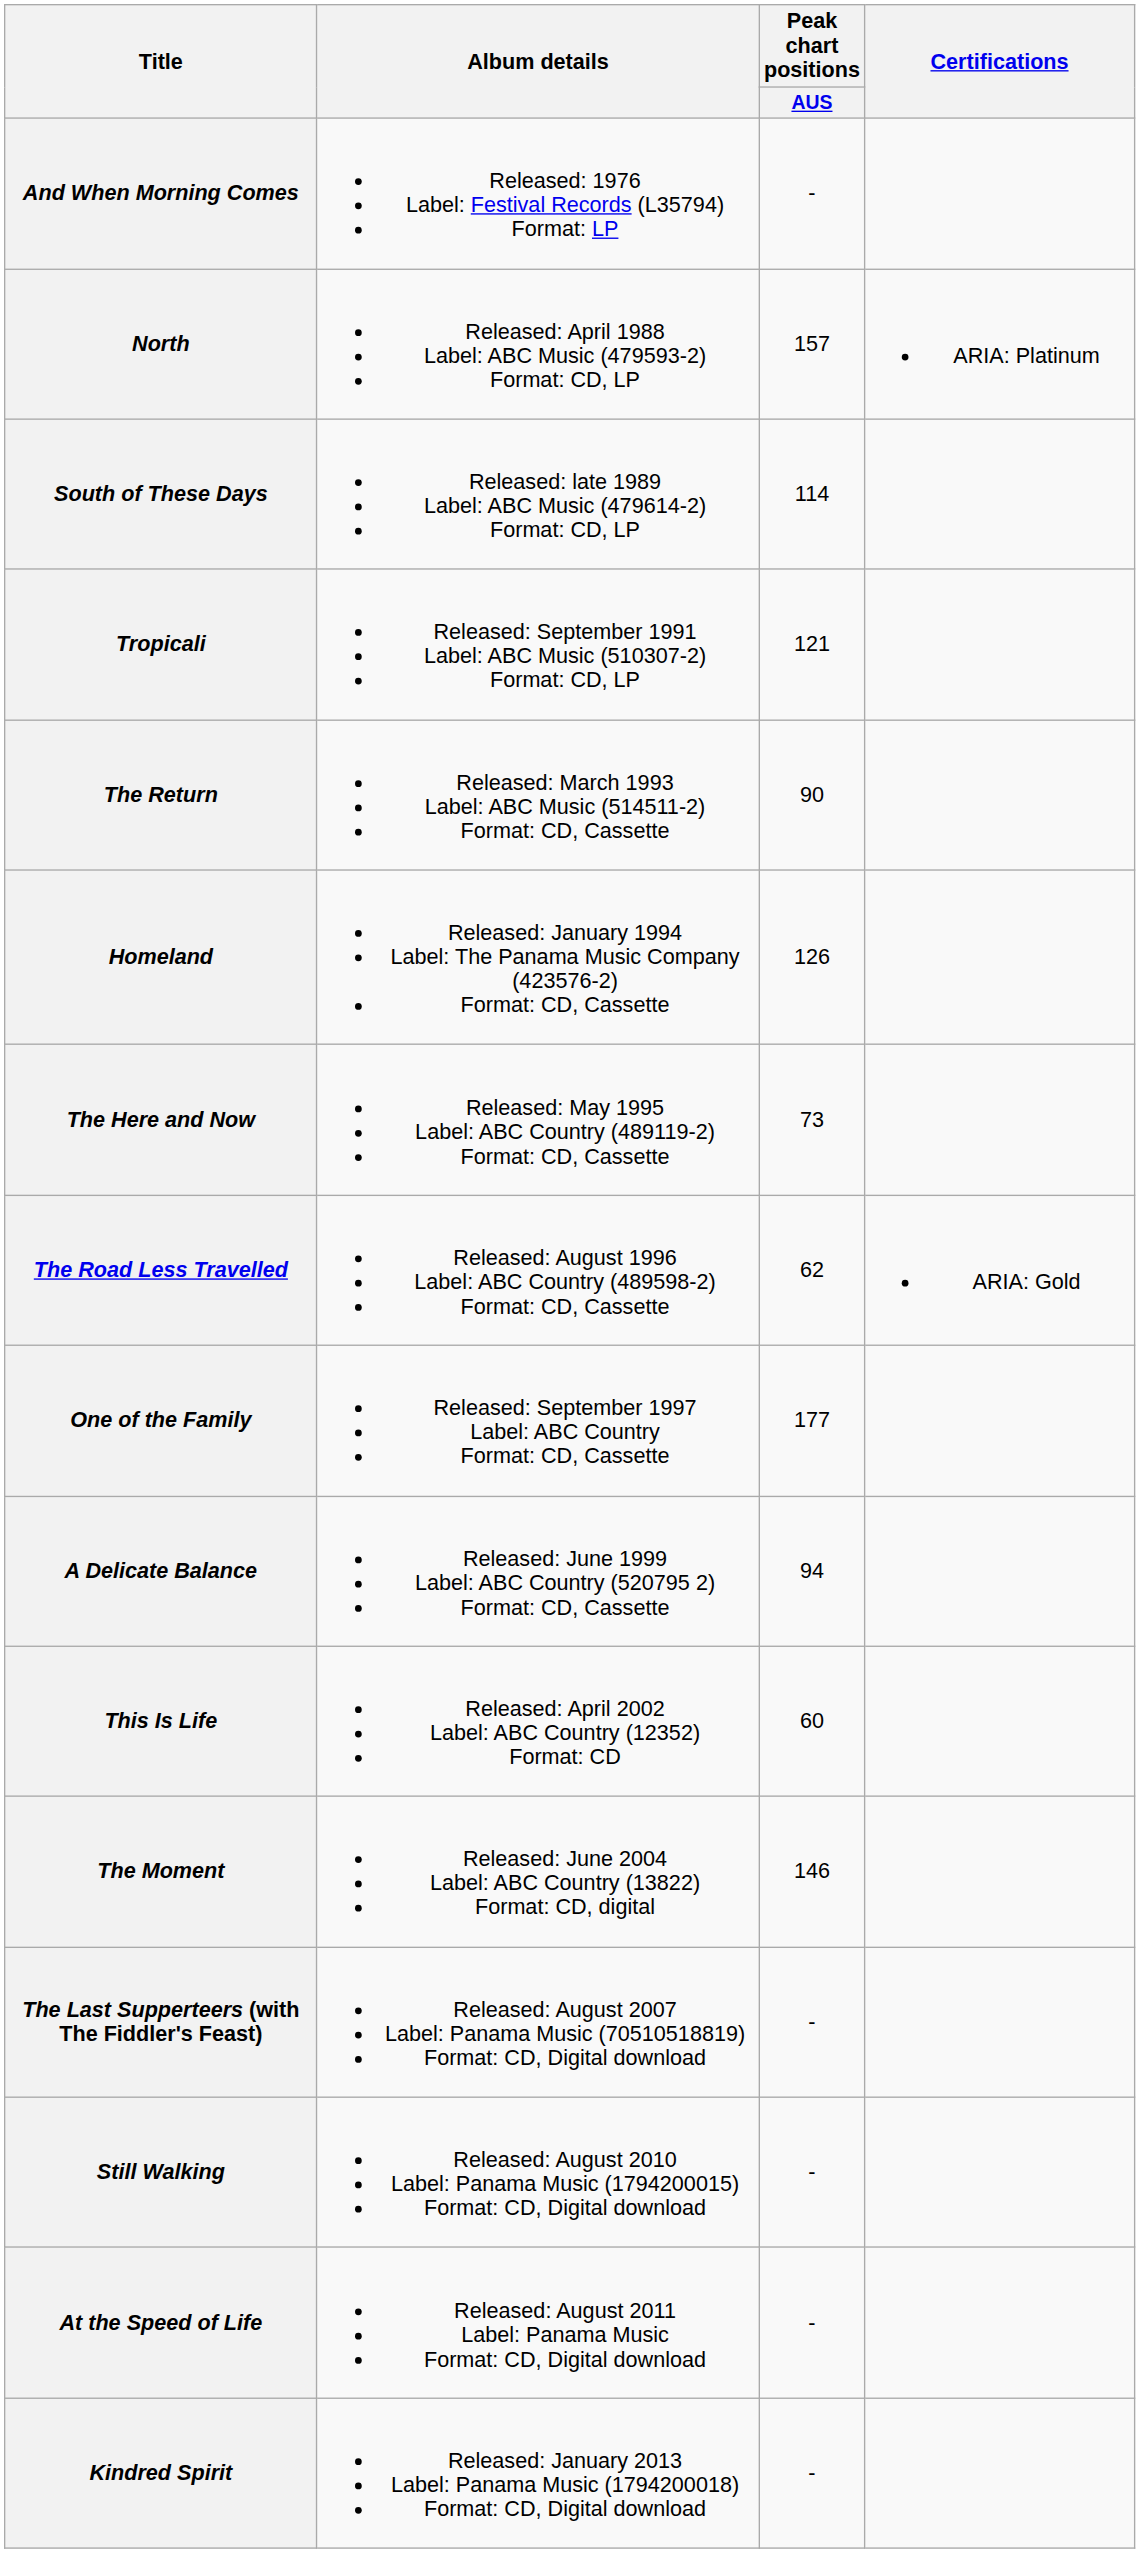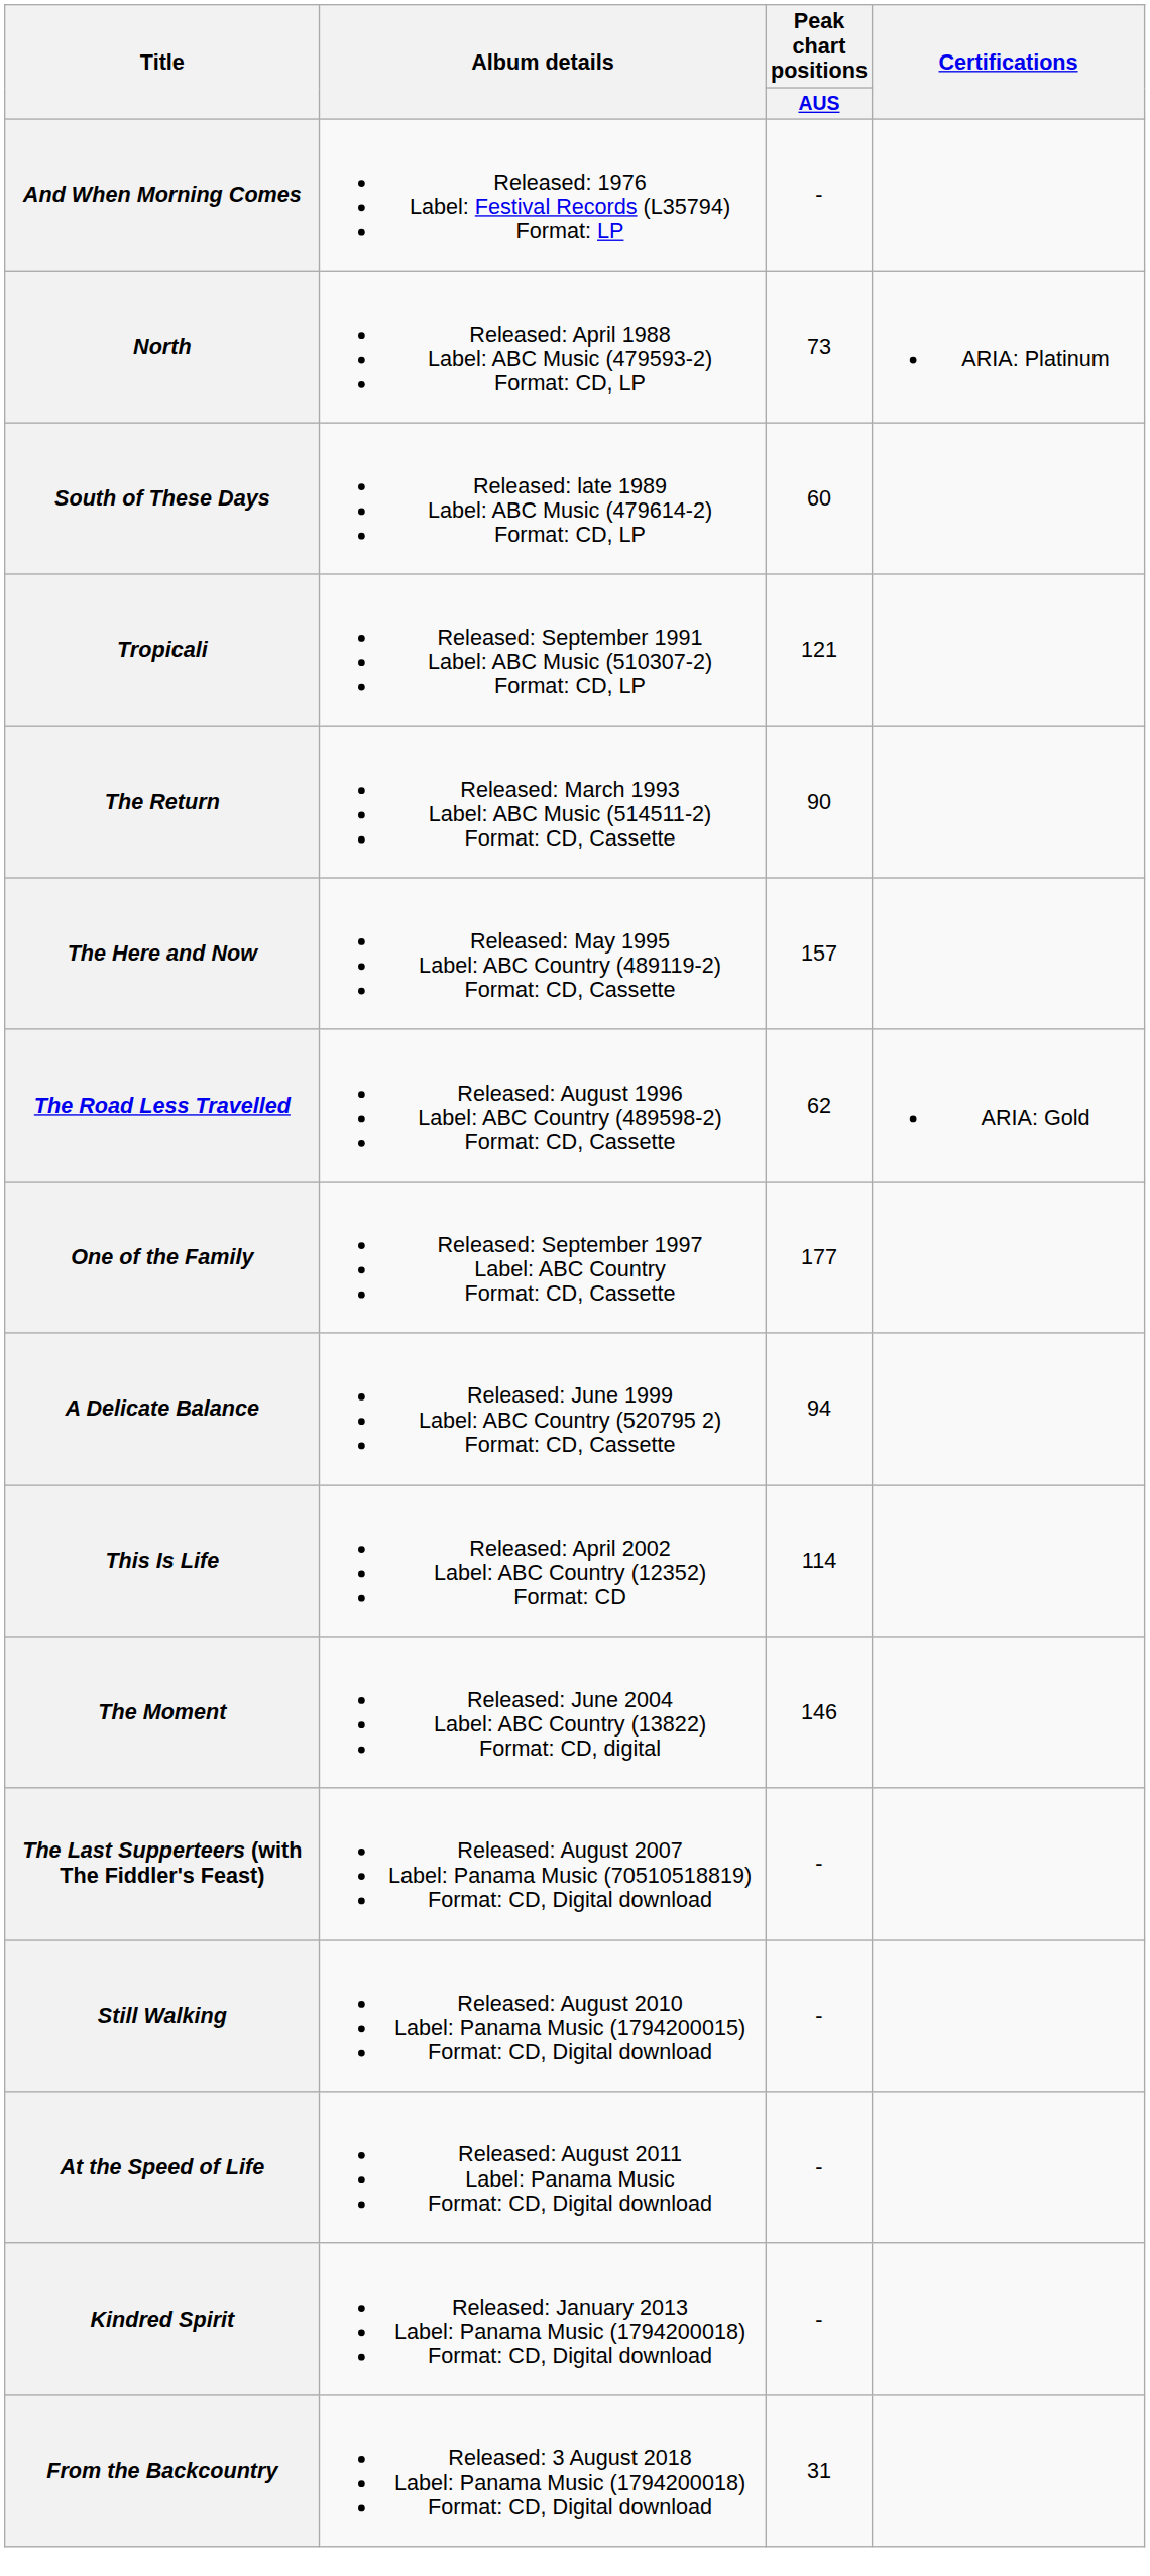 <table class="wikitable plainrowheaders" style="text-align:center;">
 <tr>
 <th scope="col" rowspan="2" style="width:14em;">Title</th>
 <th scope="col" rowspan="2" style="width:20em;">Album details</th>
 <th scope="col" colspan="1">Peak chart positions</th>
 <th scope="col" rowspan="2" style="width:12em;"><a href='#'>Certifications</a></th>
 </tr>
 <tr>
 <th scope="col" style="width:3em;font-size:90%;"><a href='#'>AUS</a><br></th>
 </tr>
 <tr>
 <th scope="row"><em>And When Morning Comes</em></th>
 <td><br><ul><li>Released: 1976</li><li>Label: <a href='#'>Festival Records</a> (L35794)</li><li>Format: <a href='#'>LP</a></li></ul></td>
 <td>-</td>
 <td></td>
 </tr>
 <tr>
 <th scope="row"><em>North</em></th>
 <td><br><ul><li>Released: April 1988</li><li>Label: ABC Music (479593-2)</li><li>Format: CD, LP</li></ul></td>
-<td>157</td>
+<td>73</td>
 <td><br><ul><li>ARIA: Platinum</li></ul></td>
 </tr>
 <tr>
 <th scope="row"><em>South of These Days</em></th>
 <td><br><ul><li>Released: late 1989</li><li>Label: ABC Music (479614-2)</li><li>Format: CD, LP</li></ul></td>
-<td>114</td>
+<td>60</td>
 <td></td>
 </tr>
 <tr>
 <th scope="row"><em>Tropicali</em></th>
 <td><br><ul><li>Released: September 1991</li><li>Label: ABC Music (510307-2)</li><li>Format: CD, LP</li></ul></td>
 <td>121</td>
 <td></td>
 </tr>
 <tr>
 <th scope="row"><em>The Return</em></th>
 <td><br><ul><li>Released: March 1993</li><li>Label: ABC Music (514511-2)</li><li>Format: CD, Cassette</li></ul></td>
 <td>90</td>
 <td></td>
 </tr>
 <tr>
-<th scope="row"><em>Homeland</em></th>
-<td><br><ul><li>Released: January 1994</li><li>Label: The Panama Music Company (423576-2)</li><li>Format: CD, Cassette</li></ul></td>
-<td>126</td>
-<td></td>
-</tr>
-<tr>
 <th scope="row"><em>The Here and Now</em></th>
 <td><br><ul><li>Released: May 1995</li><li>Label: ABC Country (489119-2)</li><li>Format: CD, Cassette</li></ul></td>
-<td>73</td>
+<td>157</td>
 <td></td>
 </tr>
 <tr>
 <th scope="row"><em><a href='#'>The Road Less Travelled</a></em></th>
 <td><br><ul><li>Released: August 1996</li><li>Label: ABC Country (489598-2)</li><li>Format: CD, Cassette</li></ul></td>
 <td>62</td>
 <td><br><ul><li>ARIA: Gold</li></ul></td>
 </tr>
 <tr>
 <th scope="row"><em>One of the Family</em></th>
 <td><br><ul><li>Released: September 1997</li><li>Label: ABC Country</li><li>Format: CD, Cassette</li></ul></td>
 <td>177</td>
 <td></td>
 </tr>
 <tr>
 <th scope="row"><em>A Delicate Balance</em></th>
 <td><br><ul><li>Released: June 1999</li><li>Label: ABC Country (520795 2)</li><li>Format: CD, Cassette</li></ul></td>
 <td>94</td>
 <td></td>
 </tr>
 <tr>
 <th scope="row"><em>This Is Life</em></th>
 <td><br><ul><li>Released: April 2002</li><li>Label: ABC Country (12352)</li><li>Format: CD</li></ul></td>
-<td>60</td>
+<td>114</td>
 <td></td>
 </tr>
 <tr>
 <th scope="row"><em>The Moment</em></th>
 <td><br><ul><li>Released: June 2004</li><li>Label: ABC Country (13822)</li><li>Format: CD, digital</li></ul></td>
 <td>146</td>
 <td></td>
 </tr>
 <tr>
 <th scope="row"><em>The Last Supperteers</em> (with The Fiddler's Feast)</th>
 <td><br><ul><li>Released: August 2007</li><li>Label: Panama Music (70510518819)</li><li>Format: CD, Digital download</li></ul></td>
 <td>-</td>
 <td></td>
 </tr>
 <tr>
 <th scope="row"><em>Still Walking</em></th>
 <td><br><ul><li>Released: August 2010</li><li>Label: Panama Music (1794200015)</li><li>Format: CD, Digital download</li></ul></td>
 <td>-</td>
 <td></td>
 </tr>
 <tr>
 <th scope="row"><em>At the Speed of Life</em></th>
 <td><br><ul><li>Released: August 2011</li><li>Label: Panama Music</li><li>Format: CD, Digital download</li></ul></td>
 <td>-</td>
 <td></td>
 </tr>
 <tr>
 <th scope="row"><em>Kindred Spirit</em></th>
 <td><br><ul><li>Released: January 2013</li><li>Label: Panama Music (1794200018)</li><li>Format: CD, Digital download</li></ul></td>
 <td>-</td>
 <td></td>
 </tr>
+<tr>
+<th scope="row"><em>From the Backcountry</em></th>
+<td><br><ul><li>Released: 3 August 2018</li><li>Label: Panama Music (1794200018)</li><li>Format: CD, Digital download</li></ul></td>
+<td>31</td>
+<td></td>
+</tr>
 </table>
